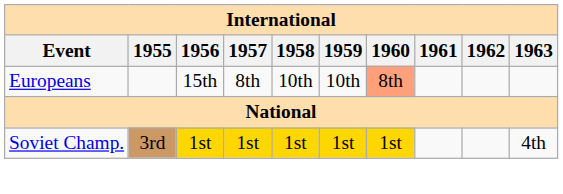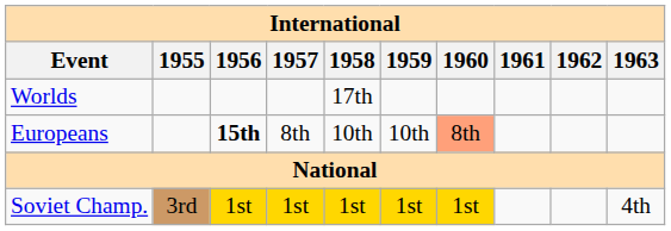 <table class="wikitable" style="text-align:center">
 <tr>
 <th style="background-color: #ffdead; " colspan=10 align=center>International</th>
 </tr>
 <tr>
 <th>Event</th>
 <th>1955</th>
 <th>1956</th>
 <th>1957</th>
 <th>1958</th>
 <th>1959</th>
 <th>1960</th>
 <th>1961</th>
 <th>1962</th>
 <th>1963</th>
 </tr>
 <tr>
+<td align=left><a href='#'>Worlds</a></td>
+<td></td>
+<td></td>
+<td></td>
+<td>17th</td>
+<td></td>
+<td></td>
+<td></td>
+<td></td>
+<td></td>
+</tr>
+<tr>
 <td align=left><a href='#'>Europeans</a></td>
 <td></td>
-<td>15th</td>
+<td><strong>15th</strong></td>
 <td>8th</td>
 <td>10th</td>
 <td>10th</td>
 <td style="background: lightsalmon;">8th</td>
 <td></td>
 <td></td>
 <td></td>
 </tr>
 <tr>
 <th style="background-color: #ffdead; " colspan=10 align=center>National</th>
 </tr>
 <tr>
 <td align=left><a href='#'>Soviet Champ.</a></td>
 <td bgcolor=cc9966>3rd</td>
 <td bgcolor=gold>1st</td>
 <td bgcolor=gold>1st</td>
 <td bgcolor=gold>1st</td>
 <td bgcolor=gold>1st</td>
 <td bgcolor=gold>1st</td>
 <td></td>
 <td></td>
 <td align=center>4th</td>
 </tr>
 </table>
